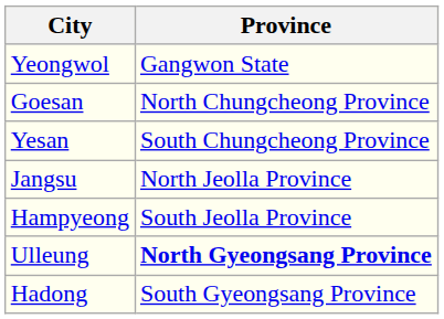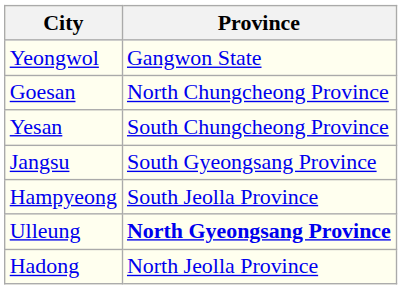 <table class="wikitable" border="1" style="font-size:100%; background:#FFFFEF; float:left;">
 <tr>
 <th>City</th>
 <th>Province</th>
 </tr>
 <tr>
 <td><a href='#'>Yeongwol</a></td>
 <td> <a href='#'>Gangwon State</a></td>
 </tr>
 <tr>
 <td><a href='#'>Goesan</a></td>
 <td> <a href='#'>North Chungcheong Province</a></td>
 </tr>
 <tr>
 <td><a href='#'>Yesan</a></td>
 <td> <a href='#'>South Chungcheong Province</a></td>
 </tr>
 <tr>
 <td><a href='#'>Jangsu</a></td>
-<td> <a href='#'>North Jeolla Province</a></td>
+<td> <a href='#'>South Gyeongsang Province</a></td>
 </tr>
 <tr>
 <td><a href='#'>Hampyeong</a></td>
 <td> <a href='#'>South Jeolla Province</a></td>
 </tr>
 <tr>
 <td><a href='#'>Ulleung</a></td>
 <td><strong> <a href='#'>North Gyeongsang Province</a></strong></td>
 </tr>
 <tr>
 <td><a href='#'>Hadong</a></td>
-<td> <a href='#'>South Gyeongsang Province</a></td>
+<td> <a href='#'>North Jeolla Province</a></td>
 </tr>
 </table>
